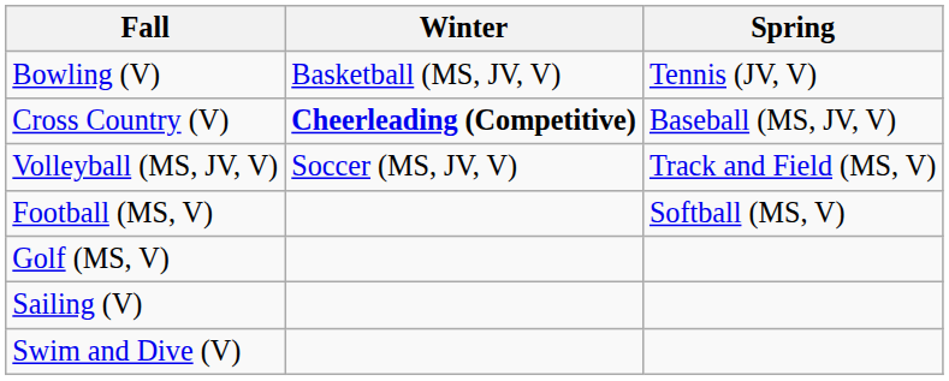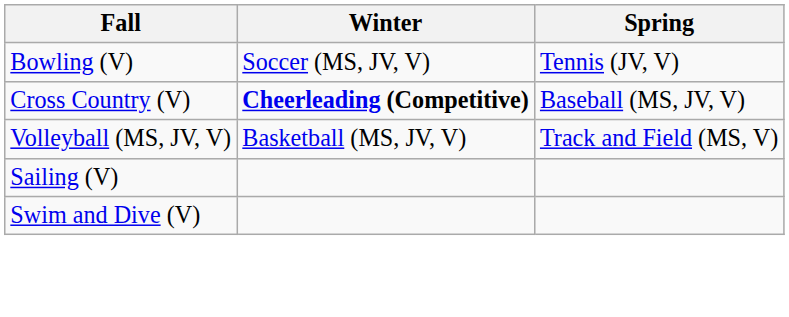 <table class="wikitable">
 <tr>
 <th>Fall</th>
 <th>Winter</th>
 <th>Spring</th>
 </tr>
 <tr>
 <td><a href='#'>Bowling</a> (V)</td>
-<td><a href='#'>Basketball</a> (MS, JV, V)</td>
+<td><a href='#'>Soccer</a> (MS, JV, V)</td>
 <td><a href='#'>Tennis</a> (JV, V)</td>
 </tr>
 <tr>
 <td><a href='#'>Cross Country</a> (V)</td>
 <td><strong><a href='#'>Cheerleading</a> (Competitive)</strong></td>
 <td><a href='#'>Baseball</a> (MS, JV, V)</td>
 </tr>
 <tr>
 <td><a href='#'>Volleyball</a> (MS, JV, V)</td>
-<td><a href='#'>Soccer</a> (MS, JV, V)</td>
+<td><a href='#'>Basketball</a> (MS, JV, V)</td>
 <td><a href='#'>Track and Field</a> (MS, V)</td>
-</tr>
-<tr>
-<td><a href='#'>Football</a> (MS, V)</td>
-<td></td>
-<td><a href='#'>Softball</a> (MS, V)</td>
-</tr>
-<tr>
-<td><a href='#'>Golf</a> (MS, V)</td>
-<td></td>
-<td></td>
 </tr>
 <tr>
 <td><a href='#'>Sailing</a> (V)</td>
 <td></td>
 <td></td>
 </tr>
 <tr>
 <td><a href='#'>Swim and Dive</a> (V)</td>
 <td></td>
 <td></td>
 </tr>
 </table>
